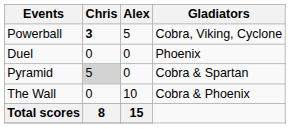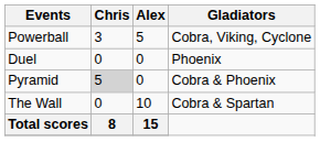 <table class="wikitable">
 <tr>
 <th>Events</th>
 <th>Chris</th>
 <th>Alex</th>
 <th>Gladiators</th>
 </tr>
 <tr>
 <td>Powerball</td>
-<td><strong>3</strong></td>
+<td>3</td>
 <td>5</td>
 <td>Cobra, Viking, Cyclone</td>
 </tr>
 <tr>
 <td>Duel</td>
 <td>0</td>
 <td>0</td>
 <td>Phoenix</td>
 </tr>
 <tr>
 <td>Pyramid</td>
 <td style="background: lightgrey;">5</td>
 <td>0</td>
-<td>Cobra & Spartan</td>
+<td>Cobra & Phoenix</td>
 </tr>
 <tr>
 <td>The Wall</td>
 <td>0</td>
 <td>10</td>
-<td>Cobra & Phoenix</td>
+<td>Cobra & Spartan</td>
 </tr>
 <tr>
 <th>Total scores</th>
 <th>8</th>
 <th>15</th>
 </tr>
 <tr>
 </tr>
 </table>
